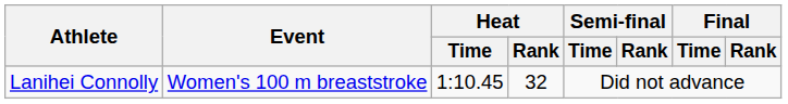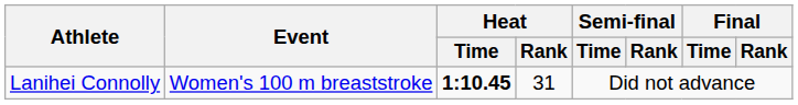 <table class=wikitable style="font-size:90%">
 <tr>
 <th rowspan="2">Athlete</th>
 <th rowspan="2">Event</th>
 <th colspan="2">Heat</th>
 <th colspan="2">Semi-final</th>
 <th colspan="2">Final</th>
 </tr>
 <tr style="font-size:95%">
 <th>Time</th>
 <th>Rank</th>
 <th>Time</th>
 <th>Rank</th>
 <th>Time</th>
 <th>Rank</th>
 </tr>
 <tr align=center>
 <td align=left><a href='#'>Lanihei Connolly</a></td>
 <td align=left><a href='#'>Women's 100 m breaststroke</a></td>
-<td>1:10.45</td>
-<td>32</td>
+<td><strong>1:10.45</strong></td>
+<td>31</td>
 <td colspan="4">Did not advance</td>
 </tr>
 </table>
